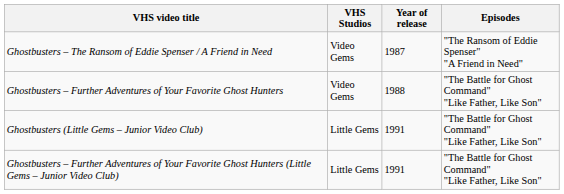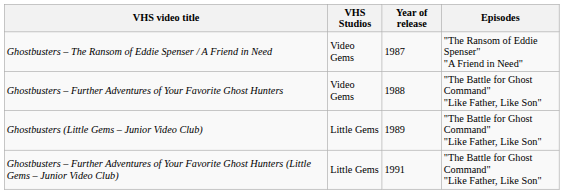 <table class="wikitable">
 <tr>
 <th>VHS video title</th>
 <th>VHS Studios</th>
 <th>Year of release</th>
 <th>Episodes</th>
 </tr>
 <tr>
 <td><em>Ghostbusters – The Ransom of Eddie Spenser / A Friend in Need</em></td>
 <td>Video Gems</td>
 <td>1987</td>
 <td>"The Ransom of Eddie Spenser"<br>"A Friend in Need"</td>
 </tr>
 <tr>
 <td><em>Ghostbusters – Further Adventures of Your Favorite Ghost Hunters</em></td>
 <td>Video Gems</td>
 <td>1988</td>
 <td>"The Battle for Ghost Command"<br>"Like Father, Like Son"</td>
 </tr>
 <tr>
 <td><em>Ghostbusters (Little Gems – Junior Video Club)</em></td>
 <td>Little Gems</td>
-<td>1991</td>
+<td>1989</td>
 <td>"The Battle for Ghost Command"<br>"Like Father, Like Son"</td>
 </tr>
 <tr>
 <td><em>Ghostbusters – Further Adventures of Your Favorite Ghost Hunters (Little Gems – Junior Video Club)</em></td>
 <td>Little Gems</td>
 <td>1991</td>
 <td>"The Battle for Ghost Command"<br>"Like Father, Like Son"</td>
 </tr>
 </table>
